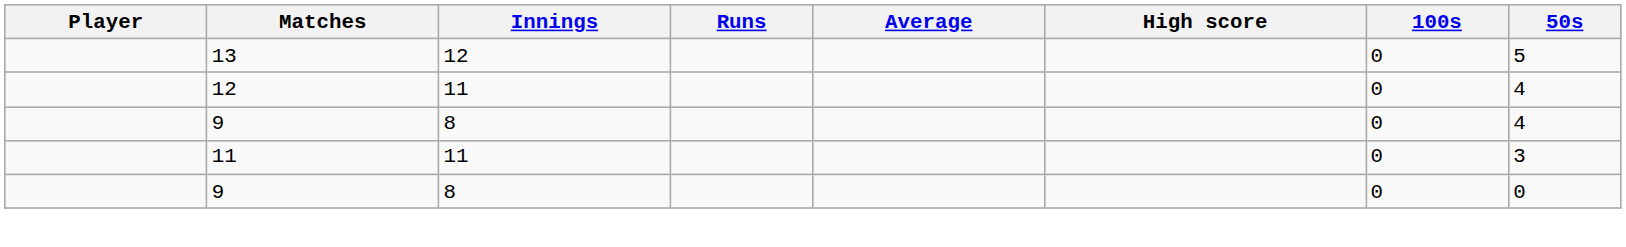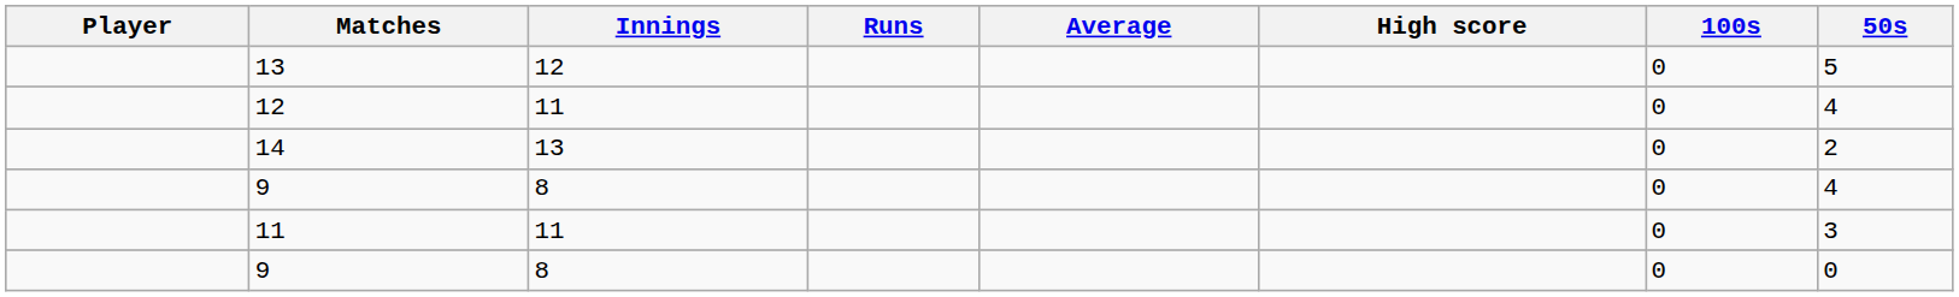 <table class="wikitable sortable" style="width:80%;">
 <tr>
 <th>Player</th>
 <th>Matches</th>
 <th><a href='#'>Innings</a></th>
 <th><a href='#'>Runs</a></th>
 <th><a href='#'>Average</a></th>
 <th>High score</th>
 <th><a href='#'>100s</a></th>
 <th><a href='#'>50s</a></th>
 </tr>
 <tr>
 <td></td>
 <td>13</td>
 <td>12</td>
 <td></td>
 <td></td>
 <td></td>
 <td>0</td>
 <td>5</td>
 </tr>
 <tr>
 <td></td>
 <td>12</td>
 <td>11</td>
 <td></td>
 <td></td>
 <td></td>
 <td>0</td>
 <td>4</td>
 </tr>
 <tr>
 <td></td>
+<td>14</td>
+<td>13</td>
+<td></td>
+<td></td>
+<td></td>
+<td>0</td>
+<td>2</td>
+</tr>
+<tr>
+<td></td>
 <td>9</td>
 <td>8</td>
 <td></td>
 <td></td>
 <td></td>
 <td>0</td>
 <td>4</td>
 </tr>
 <tr>
 <td></td>
 <td>11</td>
 <td>11</td>
 <td></td>
 <td></td>
 <td></td>
 <td>0</td>
 <td>3</td>
 </tr>
 <tr>
 <td></td>
 <td>9</td>
 <td>8</td>
 <td></td>
 <td></td>
 <td></td>
 <td>0</td>
 <td>0</td>
 </tr>
 </table>
